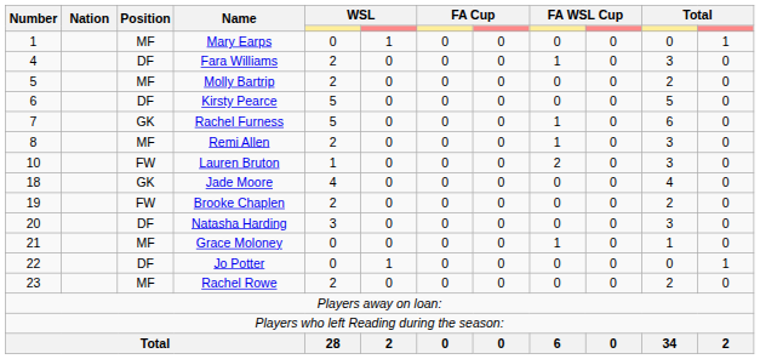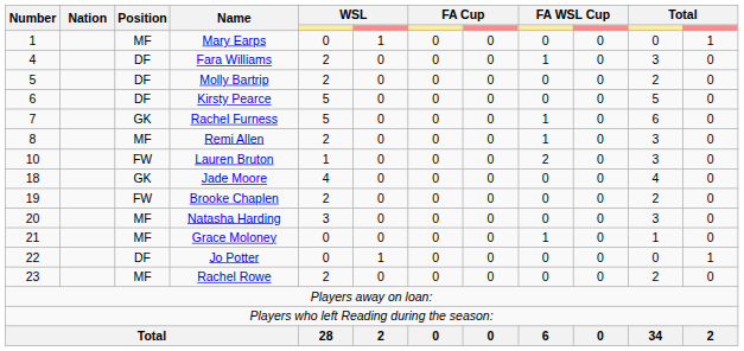 <table class="wikitable" style="font-size: 95%; text-align: center;">
 <tr>
 <th rowspan=2 width=60>Number</th>
 <th rowspan=2 width=60>Nation</th>
 <th rowspan=2 width=60>Position</th>
 <th rowspan=2 width=150>Name</th>
 <th colspan=2>WSL</th>
 <th colspan=2>FA Cup</th>
 <th colspan=2>FA WSL Cup</th>
 <th colspan=2>Total</th>
 </tr>
 <tr>
 <th style="width:60px; background:#fe9;"></th>
 <th style="width:60px; background:#ff8888;"></th>
 <th style="width:60px; background:#fe9;"></th>
 <th style="width:60px; background:#ff8888;"></th>
 <th style="width:60px; background:#fe9;"></th>
 <th style="width:60px; background:#ff8888;"></th>
 <th style="width:60px; background:#fe9;"></th>
 <th style="width:60px; background:#ff8888;"></th>
 </tr>
 <tr>
 <td>1</td>
 <td></td>
 <td>MF</td>
 <td><a href='#'>Mary Earps</a></td>
 <td>0</td>
 <td>1</td>
 <td>0</td>
 <td>0</td>
 <td>0</td>
 <td>0</td>
 <td>0</td>
 <td>1</td>
 </tr>
 <tr>
 <td>4</td>
 <td></td>
 <td>DF</td>
 <td><a href='#'>Fara Williams</a></td>
 <td>2</td>
 <td>0</td>
 <td>0</td>
 <td>0</td>
 <td>1</td>
 <td>0</td>
 <td>3</td>
 <td>0</td>
 </tr>
 <tr>
 <td>5</td>
 <td></td>
-<td>MF</td>
+<td>DF</td>
 <td><a href='#'>Molly Bartrip</a></td>
 <td>2</td>
 <td>0</td>
 <td>0</td>
 <td>0</td>
 <td>0</td>
 <td>0</td>
 <td>2</td>
 <td>0</td>
 </tr>
 <tr>
 <td>6</td>
 <td></td>
 <td>DF</td>
 <td><a href='#'>Kirsty Pearce</a></td>
 <td>5</td>
 <td>0</td>
 <td>0</td>
 <td>0</td>
 <td>0</td>
 <td>0</td>
 <td>5</td>
 <td>0</td>
 </tr>
 <tr>
 <td>7</td>
 <td></td>
 <td>GK</td>
 <td><a href='#'>Rachel Furness</a></td>
 <td>5</td>
 <td>0</td>
 <td>0</td>
 <td>0</td>
 <td>1</td>
 <td>0</td>
 <td>6</td>
 <td>0</td>
 </tr>
 <tr>
 <td>8</td>
 <td></td>
 <td>MF</td>
 <td><a href='#'>Remi Allen</a></td>
 <td>2</td>
 <td>0</td>
 <td>0</td>
 <td>0</td>
 <td>1</td>
 <td>0</td>
 <td>3</td>
 <td>0</td>
 </tr>
 <tr>
 <td>10</td>
 <td></td>
 <td>FW</td>
 <td><a href='#'>Lauren Bruton</a></td>
 <td>1</td>
 <td>0</td>
 <td>0</td>
 <td>0</td>
 <td>2</td>
 <td>0</td>
 <td>3</td>
 <td>0</td>
 </tr>
 <tr>
 <td>18</td>
 <td></td>
 <td>GK</td>
 <td><a href='#'>Jade Moore</a></td>
 <td>4</td>
 <td>0</td>
 <td>0</td>
 <td>0</td>
 <td>0</td>
 <td>0</td>
 <td>4</td>
 <td>0</td>
 </tr>
 <tr>
 <td>19</td>
 <td></td>
 <td>FW</td>
 <td><a href='#'>Brooke Chaplen</a></td>
 <td>2</td>
 <td>0</td>
 <td>0</td>
 <td>0</td>
 <td>0</td>
 <td>0</td>
 <td>2</td>
 <td>0</td>
 </tr>
 <tr>
 <td>20</td>
 <td></td>
-<td>DF</td>
+<td>MF</td>
 <td><a href='#'>Natasha Harding</a></td>
 <td>3</td>
 <td>0</td>
 <td>0</td>
 <td>0</td>
 <td>0</td>
 <td>0</td>
 <td>3</td>
 <td>0</td>
 </tr>
 <tr>
 <td>21</td>
 <td></td>
 <td>MF</td>
 <td><a href='#'>Grace Moloney</a></td>
 <td>0</td>
 <td>0</td>
 <td>0</td>
 <td>0</td>
 <td>1</td>
 <td>0</td>
 <td>1</td>
 <td>0</td>
 </tr>
 <tr>
 <td>22</td>
 <td></td>
 <td>DF</td>
 <td><a href='#'>Jo Potter</a></td>
 <td>0</td>
 <td>1</td>
 <td>0</td>
 <td>0</td>
 <td>0</td>
 <td>0</td>
 <td>0</td>
 <td>1</td>
 </tr>
 <tr>
 <td>23</td>
 <td></td>
 <td>MF</td>
 <td><a href='#'>Rachel Rowe</a></td>
 <td>2</td>
 <td>0</td>
 <td>0</td>
 <td>0</td>
 <td>0</td>
 <td>0</td>
 <td>2</td>
 <td>0</td>
 </tr>
 <tr>
 <td colspan="13"><em>Players away on loan:</em></td>
 </tr>
 <tr>
 <td colspan="13"><em>Players who left Reading during the season:</em></td>
 </tr>
 <tr>
 <th colspan=4>Total</th>
 <th>28</th>
 <th>2</th>
 <th>0</th>
 <th>0</th>
 <th>6</th>
 <th>0</th>
 <th>34</th>
 <th>2</th>
 </tr>
 </table>
